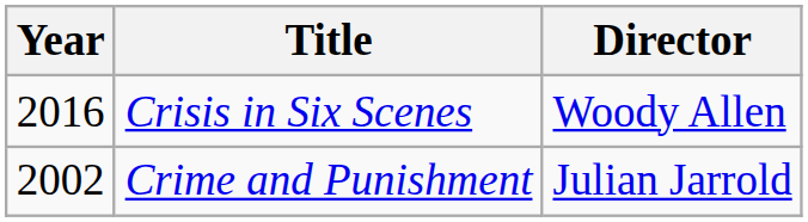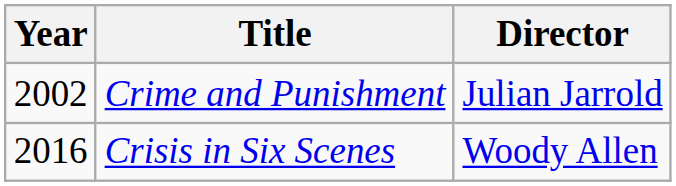 <table class="wikitable">
 <tr>
 <th>Year</th>
 <th>Title</th>
 <th>Director</th>
 </tr>
 <tr>
+<td>2002</td>
+<td><em><a href='#'>Crime and Punishment</a></em></td>
+<td><a href='#'>Julian Jarrold</a></td>
+</tr>
+<tr>
 <td>2016</td>
 <td><em><a href='#'>Crisis in Six Scenes</a></em></td>
 <td><a href='#'>Woody Allen</a></td>
 </tr>
-<tr>
-<td>2002</td>
-<td><em><a href='#'>Crime and Punishment</a></em></td>
-<td><a href='#'>Julian Jarrold</a></td>
-</tr>
 </table>
